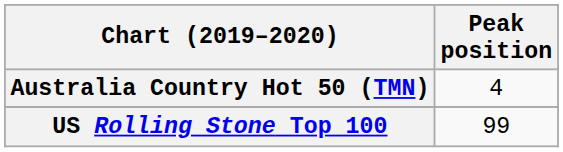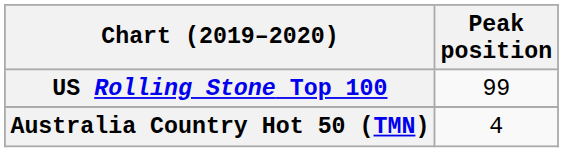 <table class="wikitable sortable plainrowheaders">
 <tr>
 <th scope="col">Chart (2019–2020)</th>
 <th scope="col">Peak<br>position</th>
 </tr>
 <tr>
-<th scope="row">Australia Country Hot 50 (<a href='#'>TMN</a>)</th>
-<td align="center">4</td>
+<th scope="row">US <a href='#'><em>Rolling Stone</em> Top 100</a></th>
+<td align="center">99</td>
 </tr>
 <tr>
 </tr>
 <tr>
 </tr>
 <tr>
 </tr>
 <tr>
 </tr>
 <tr>
-<th scope="row">US <a href='#'><em>Rolling Stone</em> Top 100</a></th>
-<td align="center">99</td>
+<th scope="row">Australia Country Hot 50 (<a href='#'>TMN</a>)</th>
+<td align="center">4</td>
 </tr>
 </table>
